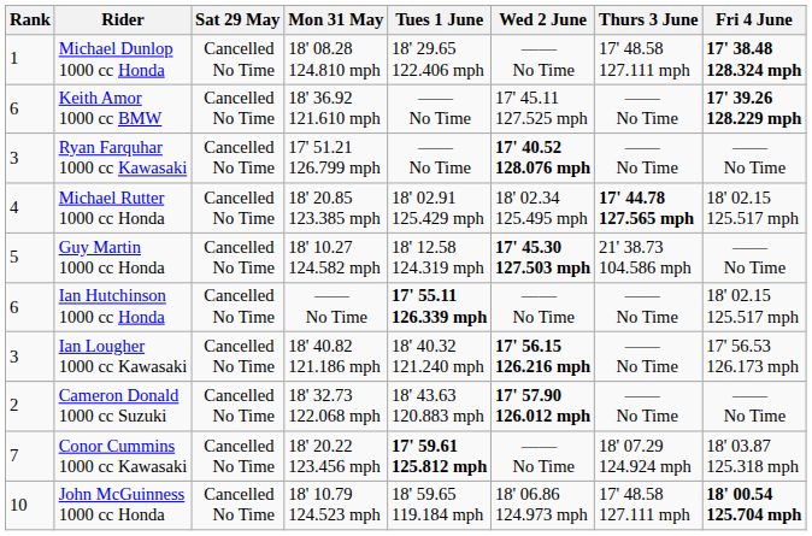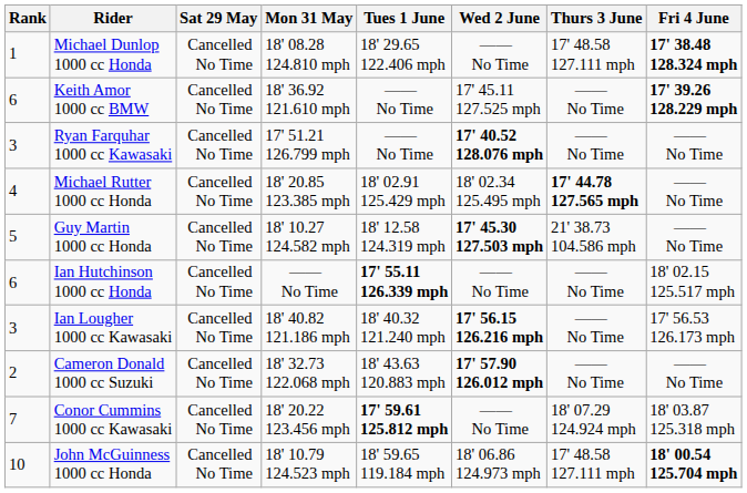 <table class="wikitable" style="font-size: 90%;">
 <tr style="background:#efefef;">
 <th>Rank</th>
 <th>Rider</th>
 <th>Sat 29 May</th>
 <th>Mon 31 May</th>
 <th>Tues 1 June</th>
 <th>Wed 2 June</th>
 <th>Thurs 3 June</th>
 <th>Fri 4 June</th>
 </tr>
 <tr>
 <td>1</td>
 <td> <a href='#'>Michael Dunlop</a><br> 1000 cc <a href='#'>Honda</a></td>
 <td>  Cancelled <br>    No Time</td>
 <td>18' 08.28 <br> 124.810 mph</td>
 <td>18' 29.65 <br> 122.406 mph</td>
 <td>      ——<br>    No Time</td>
 <td>17' 48.58 <br> 127.111 mph</td>
 <td><strong>17' 38.48 <br> 128.324 mph</strong></td>
 </tr>
 <tr>
 <td>6</td>
 <td> <a href='#'>Keith Amor</a><br> 1000 cc <a href='#'>BMW</a></td>
 <td>  Cancelled <br>    No Time</td>
 <td>18' 36.92 <br> 121.610 mph</td>
 <td>      ——<br>    No Time</td>
 <td>17' 45.11 <br> 127.525 mph</td>
 <td>      ——<br>    No Time</td>
 <td><strong>17' 39.26 <br> 128.229 mph</strong></td>
 </tr>
 <tr>
 <td>3</td>
 <td> <a href='#'>Ryan Farquhar</a><br> 1000 cc <a href='#'>Kawasaki</a></td>
 <td>  Cancelled <br>    No Time</td>
 <td>17' 51.21 <br> 126.799 mph</td>
 <td>      ——<br>    No Time</td>
 <td><strong>17' 40.52 <br> 128.076 mph</strong></td>
 <td>      ——<br>    No Time</td>
 <td>      ——<br>    No Time</td>
 </tr>
 <tr>
 <td>4</td>
 <td> <a href='#'>Michael Rutter</a><br> 1000 cc Honda</td>
 <td>  Cancelled <br>    No Time</td>
 <td>18' 20.85 <br> 123.385 mph</td>
 <td>18' 02.91 <br> 125.429 mph</td>
 <td>18' 02.34 <br> 125.495 mph</td>
 <td><strong>17' 44.78 <br> 127.565 mph</strong></td>
-<td>18' 02.15 <br> 125.517 mph</td>
+<td>      ——<br>    No Time</td>
 </tr>
 <tr>
 <td>5</td>
 <td> <a href='#'>Guy Martin</a><br> 1000 cc Honda</td>
 <td>  Cancelled <br>    No Time</td>
 <td>18' 10.27 <br> 124.582 mph</td>
 <td>18' 12.58 <br> 124.319 mph</td>
 <td><strong>17' 45.30 <br> 127.503 mph</strong></td>
 <td>21' 38.73 <br> 104.586 mph</td>
 <td>      ——<br>    No Time</td>
 </tr>
 <tr>
 <td>6</td>
 <td> <a href='#'>Ian Hutchinson</a><br> 1000 cc <a href='#'>Honda</a></td>
 <td>  Cancelled <br>    No Time</td>
 <td>      ——<br>    No Time</td>
 <td><strong>17' 55.11 <br> 126.339 mph</strong></td>
 <td>      ——<br>    No Time</td>
 <td>      ——<br>    No Time</td>
 <td>18' 02.15 <br> 125.517 mph</td>
 </tr>
 <tr>
 <td>3</td>
 <td> <a href='#'>Ian Lougher</a><br> 1000 cc Kawasaki</td>
 <td>  Cancelled <br>    No Time</td>
 <td>18' 40.82 <br> 121.186 mph</td>
 <td>18' 40.32 <br> 121.240 mph</td>
 <td><strong>17' 56.15 <br> 126.216 mph</strong></td>
 <td>      ——<br>    No Time</td>
 <td>17' 56.53 <br> 126.173 mph</td>
 </tr>
 <tr>
 <td>2</td>
 <td> <a href='#'>Cameron Donald</a><br> 1000 cc Suzuki</td>
 <td>  Cancelled <br>    No Time</td>
 <td>18' 32.73 <br> 122.068 mph</td>
 <td>18' 43.63 <br> 120.883 mph</td>
 <td><strong>17' 57.90 <br> 126.012 mph</strong></td>
 <td>      ——<br>    No Time</td>
 <td>      ——<br>    No Time</td>
 </tr>
 <tr>
 <td>7</td>
 <td> <a href='#'>Conor Cummins</a><br> 1000 cc Kawasaki</td>
 <td>  Cancelled <br>    No Time</td>
 <td>18' 20.22 <br> 123.456 mph</td>
 <td><strong>17' 59.61 <br> 125.812 mph</strong></td>
 <td>      ——<br>    No Time</td>
 <td>18' 07.29 <br> 124.924 mph</td>
 <td>18' 03.87 <br> 125.318 mph</td>
 </tr>
 <tr>
 <td>10</td>
 <td> <a href='#'>John McGuinness</a><br> 1000 cc Honda</td>
 <td>  Cancelled <br>    No Time</td>
 <td>18' 10.79 <br> 124.523 mph</td>
 <td>18' 59.65 <br> 119.184 mph</td>
 <td>18' 06.86 <br> 124.973 mph</td>
 <td>17' 48.58 <br> 127.111 mph</td>
 <td><strong>18' 00.54 <br> 125.704 mph</strong></td>
 </tr>
 </table>
